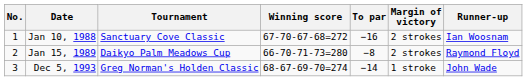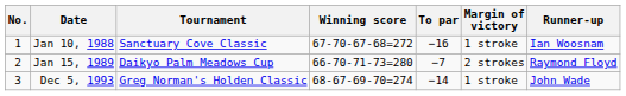 <table class="wikitable" style="font-size:95%;">
 <tr>
 <th>No.</th>
 <th>Date</th>
 <th>Tournament</th>
 <th>Winning score</th>
 <th>To par</th>
 <th>Margin of<br>victory</th>
 <th>Runner-up</th>
 </tr>
 <tr>
 <td align=center>1</td>
 <td align=right>Jan 10, <a href='#'>1988</a></td>
 <td><a href='#'>Sanctuary Cove Classic</a></td>
 <td align=right>67-70-67-68=272</td>
 <td align=center>−16</td>
-<td>2 strokes</td>
+<td>1 stroke</td>
 <td> <a href='#'>Ian Woosnam</a></td>
 </tr>
 <tr>
 <td align=center>2</td>
 <td align=right>Jan 15, <a href='#'>1989</a></td>
 <td><a href='#'>Daikyo Palm Meadows Cup</a></td>
 <td align=right>66-70-71-73=280</td>
-<td align=center>−8</td>
+<td align=center>−7</td>
 <td>2 strokes</td>
 <td> <a href='#'>Raymond Floyd</a></td>
 </tr>
 <tr>
 <td align=center>3</td>
 <td align=right>Dec 5, <a href='#'>1993</a></td>
 <td><a href='#'>Greg Norman's Holden Classic</a></td>
 <td align=right>68-67-69-70=274</td>
 <td align=center>−14</td>
 <td>1 stroke</td>
 <td> <a href='#'>John Wade</a></td>
 </tr>
 </table>
